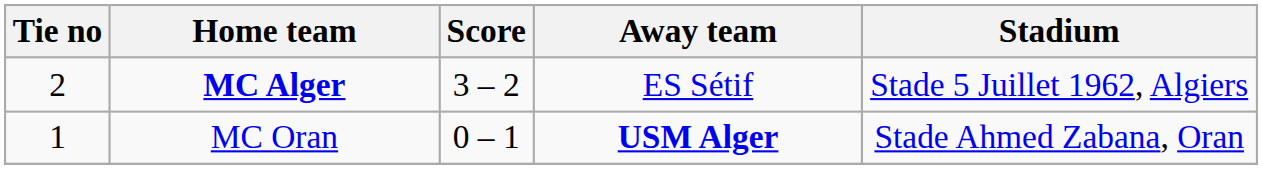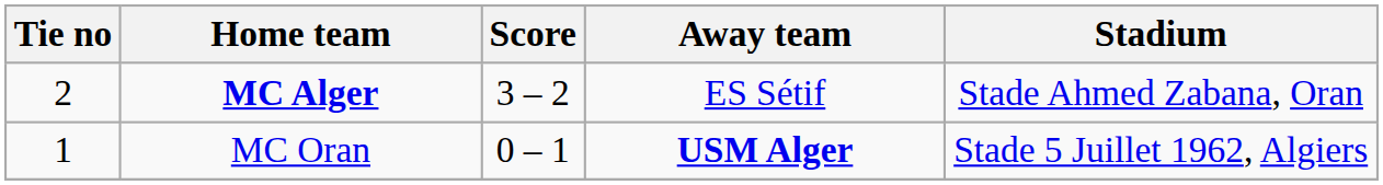 <table class="wikitable" style="text-align:center">
 <tr>
 <th>Tie no</th>
 <th style="width:150px;">Home team</th>
 <th>Score</th>
 <th style="width:150px;">Away team</th>
 <th>Stadium</th>
 </tr>
 <tr>
 <td>2</td>
 <td><strong><a href='#'>MC Alger</a></strong></td>
 <td>3 – 2</td>
 <td><a href='#'>ES Sétif</a></td>
-<td><a href='#'>Stade 5 Juillet 1962</a>, <a href='#'>Algiers</a></td>
+<td><a href='#'>Stade Ahmed Zabana</a>, <a href='#'>Oran</a></td>
 </tr>
 <tr>
 <td>1</td>
 <td><a href='#'>MC Oran</a></td>
 <td>0 – 1</td>
 <td><strong><a href='#'>USM Alger</a></strong></td>
-<td><a href='#'>Stade Ahmed Zabana</a>, <a href='#'>Oran</a></td>
+<td><a href='#'>Stade 5 Juillet 1962</a>, <a href='#'>Algiers</a></td>
 </tr>
 <tr>
 </tr>
 </table>
